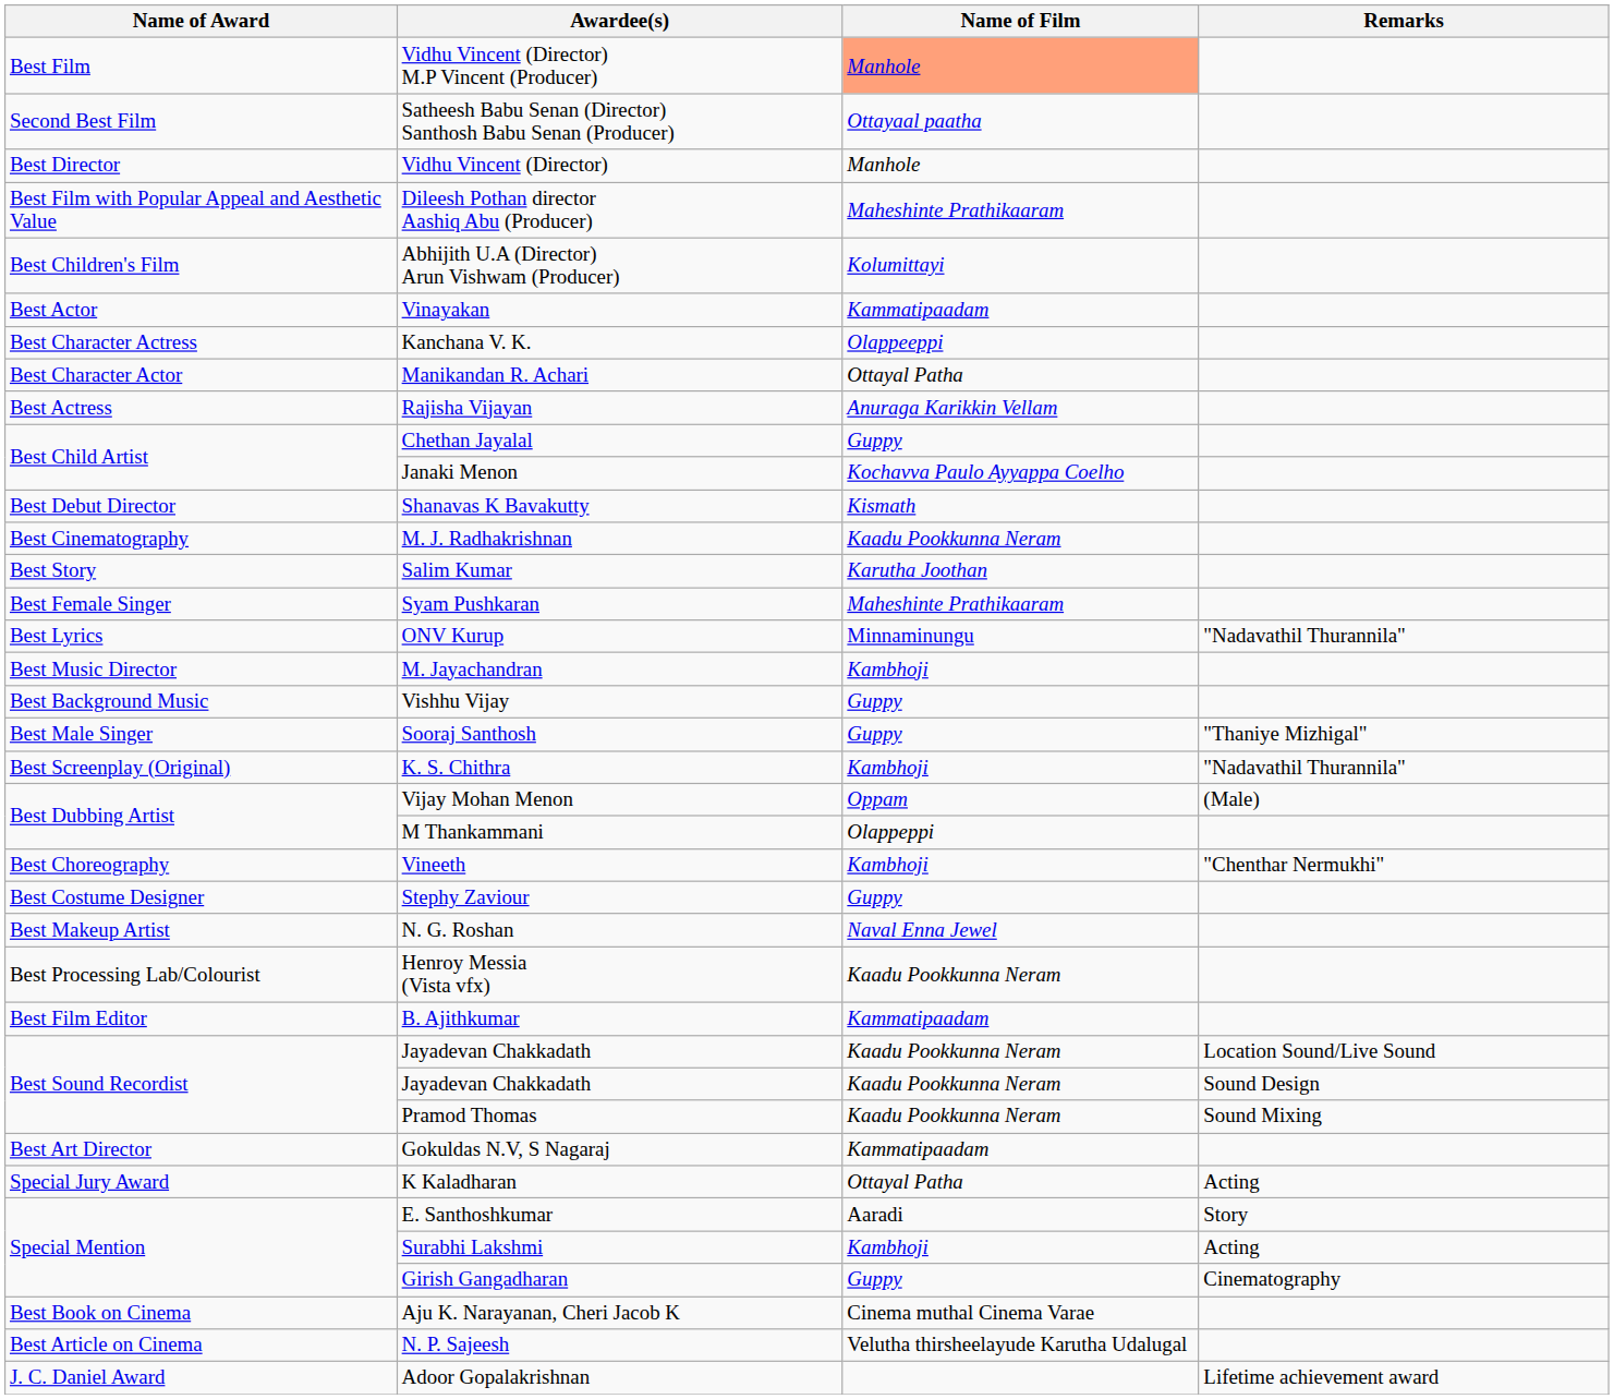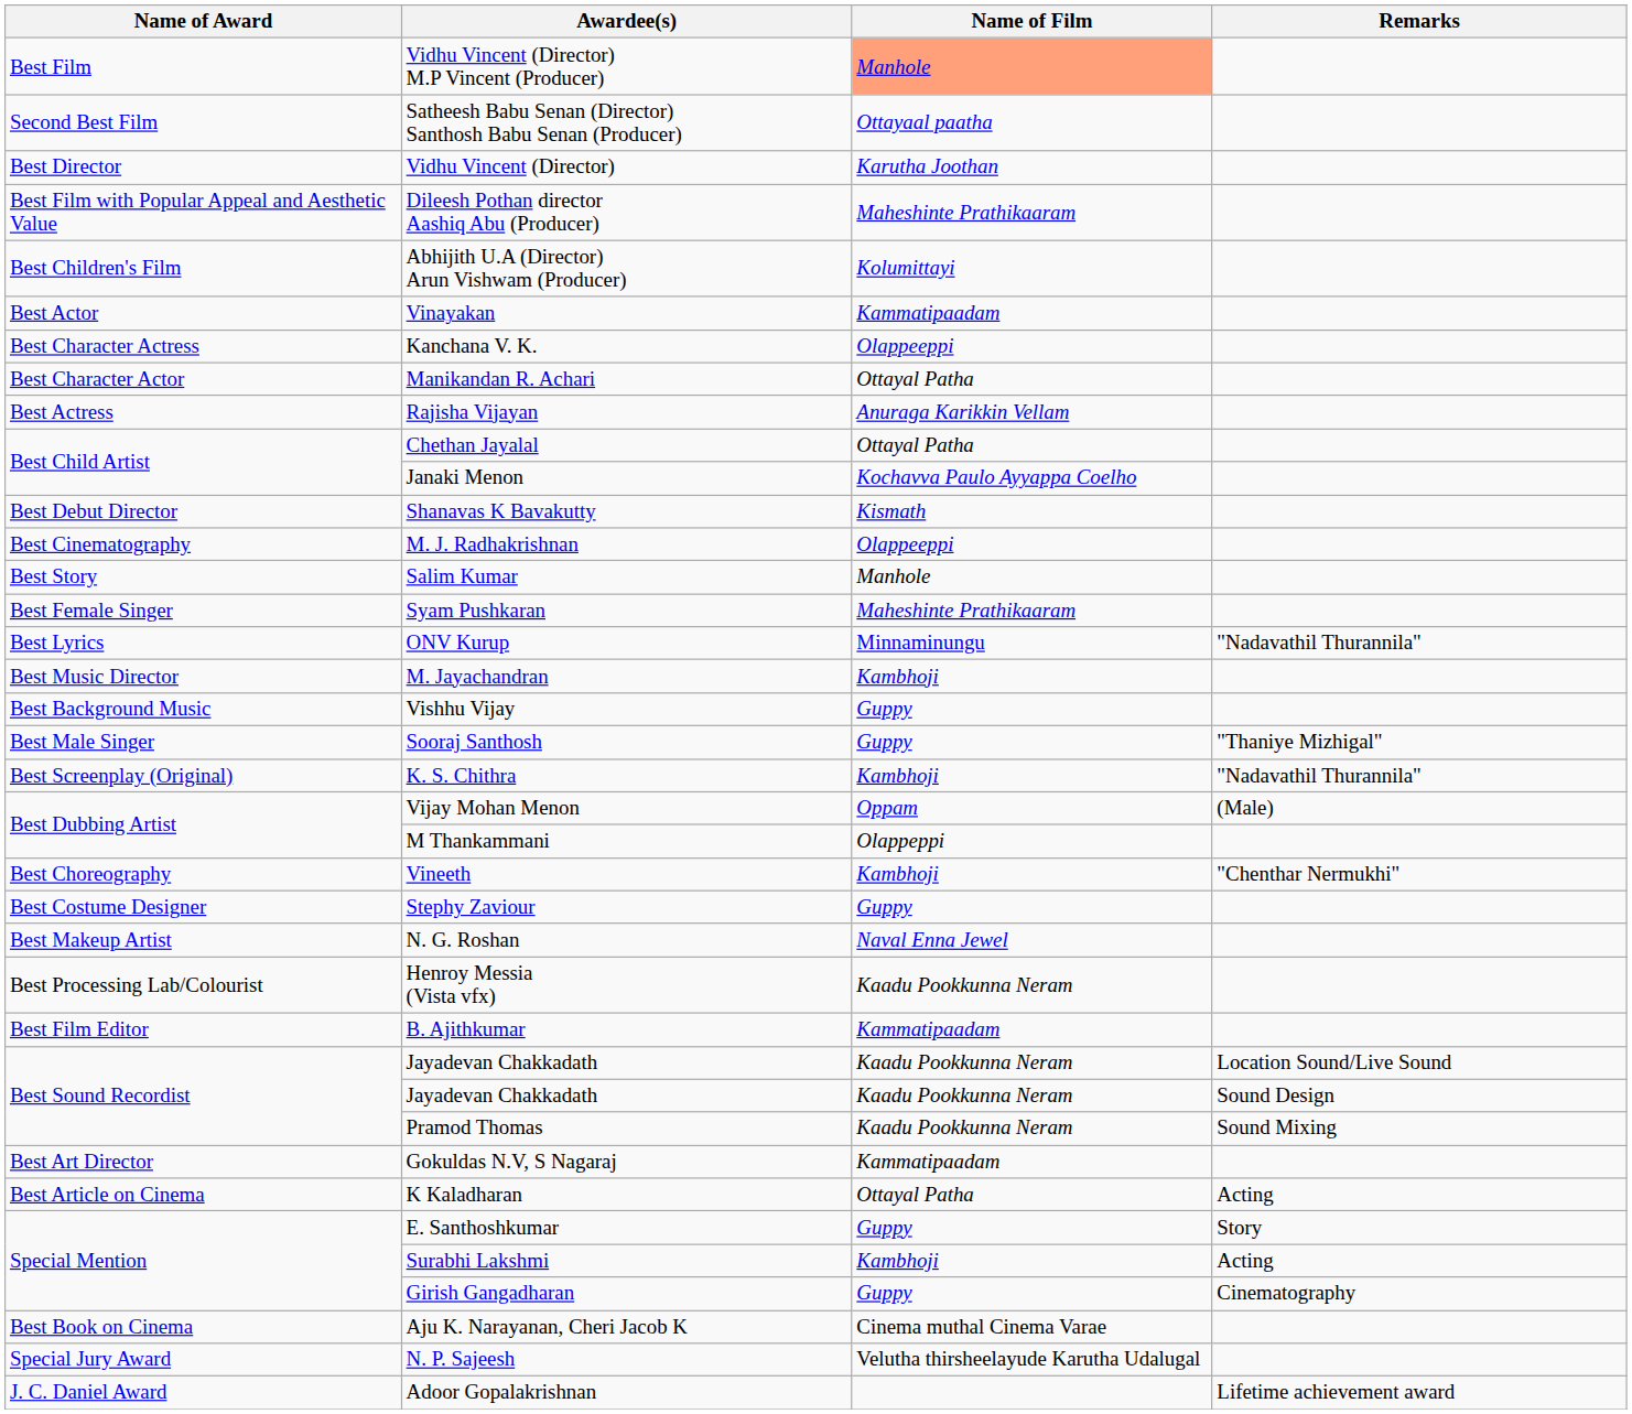 <table class="wikitable sortable">
 <tr>
 <th style="width:22%;">Name of Award</th>
 <th style="width:25%;">Awardee(s)</th>
 <th style="width:20%;">Name of Film</th>
 <th style="width:23%;">Remarks</th>
 </tr>
 <tr>
 <td><a href='#'>Best Film</a></td>
 <td><a href='#'>Vidhu Vincent</a> (Director)<br>M.P Vincent (Producer)</td>
 <td style="background: lightsalmon;"><em><a href='#'>Manhole</a></em></td>
 <td></td>
 </tr>
 <tr>
 <td><a href='#'>Second Best Film</a></td>
 <td>Satheesh Babu Senan (Director)<br>Santhosh Babu Senan (Producer)</td>
 <td><em><a href='#'>Ottayaal paatha</a></em></td>
 <td></td>
 </tr>
 <tr>
 <td><a href='#'>Best Director</a></td>
 <td><a href='#'>Vidhu Vincent</a> (Director)</td>
-<td><em>Manhole</em></td>
+<td><em><a href='#'>Karutha Joothan</a></em></td>
 <td></td>
 </tr>
 <tr>
 <td><a href='#'>Best Film with Popular Appeal and Aesthetic Value</a></td>
 <td><a href='#'>Dileesh Pothan</a> director<br> <a href='#'>Aashiq Abu</a> (Producer)</td>
 <td><em><a href='#'>Maheshinte Prathikaaram</a></em></td>
 <td></td>
 </tr>
 <tr>
 <td><a href='#'>Best Children's Film</a></td>
 <td>Abhijith U.A  (Director)<br>Arun Vishwam (Producer)</td>
 <td><em><a href='#'>Kolumittayi</a></em></td>
 <td></td>
 </tr>
 <tr>
 <td><a href='#'>Best Actor</a></td>
 <td><a href='#'>Vinayakan</a></td>
 <td><em><a href='#'>Kammatipaadam</a></em></td>
 <td></td>
 </tr>
 <tr>
 <td><a href='#'>Best Character Actress</a></td>
 <td>Kanchana V. K.</td>
 <td><em><a href='#'>Olappeeppi</a></em></td>
 <td></td>
 </tr>
 <tr>
 <td><a href='#'>Best Character Actor</a></td>
 <td><a href='#'>Manikandan R. Achari</a></td>
 <td><em>Ottayal Patha</em></td>
 <td></td>
 </tr>
 <tr>
 <td><a href='#'>Best Actress</a></td>
 <td><a href='#'>Rajisha Vijayan</a></td>
 <td><em><a href='#'>Anuraga Karikkin Vellam</a></em></td>
 <td></td>
 </tr>
 <tr>
 <td rowspan="2"><a href='#'>Best Child Artist</a></td>
 <td><a href='#'>Chethan Jayalal</a></td>
-<td><em><a href='#'>Guppy</a></em></td>
+<td><em>Ottayal Patha</em></td>
 <td></td>
 </tr>
 <tr>
 <td>Janaki Menon</td>
 <td><em><a href='#'>Kochavva Paulo Ayyappa Coelho</a></em></td>
 <td></td>
 </tr>
 <tr>
 <td><a href='#'>Best Debut Director</a></td>
 <td><a href='#'>Shanavas K Bavakutty</a></td>
 <td><em><a href='#'>Kismath</a></em></td>
 <td></td>
 </tr>
 <tr>
 <td><a href='#'>Best Cinematography</a></td>
 <td><a href='#'>M. J. Radhakrishnan</a></td>
-<td><em><a href='#'>Kaadu Pookkunna Neram</a></em></td>
+<td><em><a href='#'>Olappeeppi</a></em></td>
 <td></td>
 </tr>
 <tr>
 <td><a href='#'>Best Story</a></td>
 <td><a href='#'>Salim Kumar</a></td>
-<td><em><a href='#'>Karutha Joothan</a></em></td>
+<td><em>Manhole</em></td>
 <td></td>
 </tr>
 <tr>
 <td><a href='#'>Best Female Singer</a></td>
 <td><a href='#'>Syam Pushkaran</a></td>
 <td><em><a href='#'>Maheshinte Prathikaaram</a></em></td>
 <td></td>
 </tr>
 <tr>
 <td><a href='#'>Best Lyrics</a></td>
 <td><a href='#'>ONV Kurup</a></td>
 <td><a href='#'>Minnaminungu</a></td>
 <td>"Nadavathil Thurannila"</td>
 </tr>
 <tr>
 <td><a href='#'>Best Music Director</a></td>
 <td><a href='#'>M. Jayachandran</a></td>
 <td><em><a href='#'>Kambhoji</a></em></td>
 <td></td>
 </tr>
 <tr>
 <td><a href='#'>Best Background Music</a></td>
 <td>Vishhu Vijay</td>
 <td><em><a href='#'>Guppy</a></em></td>
 <td></td>
 </tr>
 <tr>
 <td><a href='#'>Best Male Singer</a></td>
 <td><a href='#'>Sooraj Santhosh</a></td>
 <td><em><a href='#'>Guppy</a></em></td>
 <td>"Thaniye Mizhigal"</td>
 </tr>
 <tr>
 <td><a href='#'>Best Screenplay (Original)</a></td>
 <td><a href='#'>K. S. Chithra</a></td>
 <td><em><a href='#'>Kambhoji</a></em></td>
 <td>"Nadavathil Thurannila"</td>
 </tr>
 <tr>
 <td rowspan="2"><a href='#'>Best Dubbing Artist</a></td>
 <td>Vijay Mohan Menon</td>
 <td><em><a href='#'>Oppam</a></em></td>
 <td>(Male)</td>
 </tr>
 <tr>
 <td>M Thankammani</td>
 <td><em>Olappeppi</em></td>
 <td></td>
 </tr>
 <tr>
 <td><a href='#'>Best Choreography</a></td>
 <td><a href='#'>Vineeth</a></td>
 <td><em><a href='#'>Kambhoji</a></em></td>
 <td>"Chenthar Nermukhi"</td>
 </tr>
 <tr>
 <td><a href='#'>Best Costume Designer</a></td>
 <td><a href='#'>Stephy Zaviour</a></td>
 <td><em><a href='#'>Guppy</a></em></td>
 <td></td>
 </tr>
 <tr>
 <td><a href='#'>Best Makeup Artist</a></td>
 <td>N. G. Roshan</td>
 <td><em><a href='#'>Naval Enna Jewel</a></em></td>
 <td></td>
 </tr>
 <tr>
 <td>Best Processing Lab/Colourist</td>
 <td>Henroy Messia<br>(Vista vfx)</td>
 <td><em>Kaadu Pookkunna Neram</em></td>
 <td></td>
 </tr>
 <tr>
 <td><a href='#'>Best Film Editor</a></td>
 <td><a href='#'>B. Ajithkumar</a></td>
 <td><em><a href='#'>Kammatipaadam</a></em></td>
 <td></td>
 </tr>
 <tr>
 <td rowspan="3"><a href='#'>Best Sound Recordist</a></td>
 <td>Jayadevan Chakkadath</td>
 <td><em>Kaadu Pookkunna Neram</em></td>
 <td>Location Sound/Live Sound</td>
 </tr>
 <tr>
 <td>Jayadevan Chakkadath</td>
 <td><em>Kaadu Pookkunna Neram</em></td>
 <td>Sound Design</td>
 </tr>
 <tr>
 <td>Pramod Thomas</td>
 <td><em>Kaadu Pookkunna Neram</em></td>
 <td>Sound Mixing</td>
 </tr>
 <tr>
 <td><a href='#'>Best Art Director</a></td>
 <td>Gokuldas N.V, S Nagaraj</td>
 <td><em>Kammatipaadam</em></td>
 <td></td>
 </tr>
 <tr>
-<td><a href='#'>Special Jury Award</a></td>
+<td><a href='#'>Best Article on Cinema</a></td>
 <td>K Kaladharan</td>
 <td><em>Ottayal Patha</em></td>
 <td>Acting</td>
 </tr>
 <tr>
 <td rowspan="3"><a href='#'>Special Mention</a></td>
 <td>E. Santhoshkumar</td>
-<td>Aaradi</td>
+<td><em><a href='#'>Guppy</a></em></td>
 <td>Story</td>
 </tr>
 <tr>
 <td><a href='#'>Surabhi Lakshmi</a></td>
 <td><em><a href='#'>Kambhoji</a></em></td>
 <td>Acting</td>
 </tr>
 <tr>
 <td><a href='#'>Girish Gangadharan</a></td>
 <td><em><a href='#'>Guppy</a></em></td>
 <td>Cinematography</td>
 </tr>
 <tr>
 <td><a href='#'>Best Book on Cinema</a></td>
 <td>Aju K. Narayanan, Cheri Jacob K</td>
 <td>Cinema muthal Cinema Varae</td>
 <td></td>
 </tr>
 <tr>
-<td><a href='#'>Best Article on Cinema</a></td>
+<td><a href='#'>Special Jury Award</a></td>
 <td><a href='#'>N. P. Sajeesh</a></td>
 <td>Velutha thirsheelayude Karutha Udalugal</td>
 </tr>
 <tr>
 <td><a href='#'>J. C. Daniel Award</a></td>
 <td>Adoor Gopalakrishnan</td>
 <td></td>
 <td>Lifetime achievement award</td>
 </tr>
 </table>
